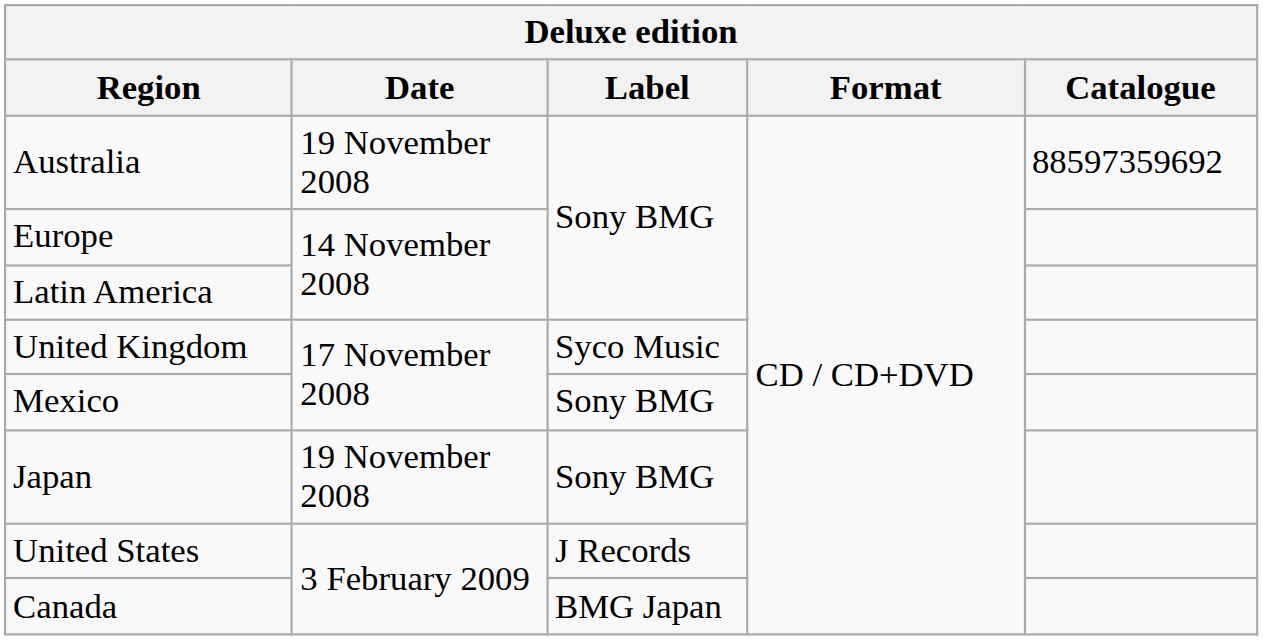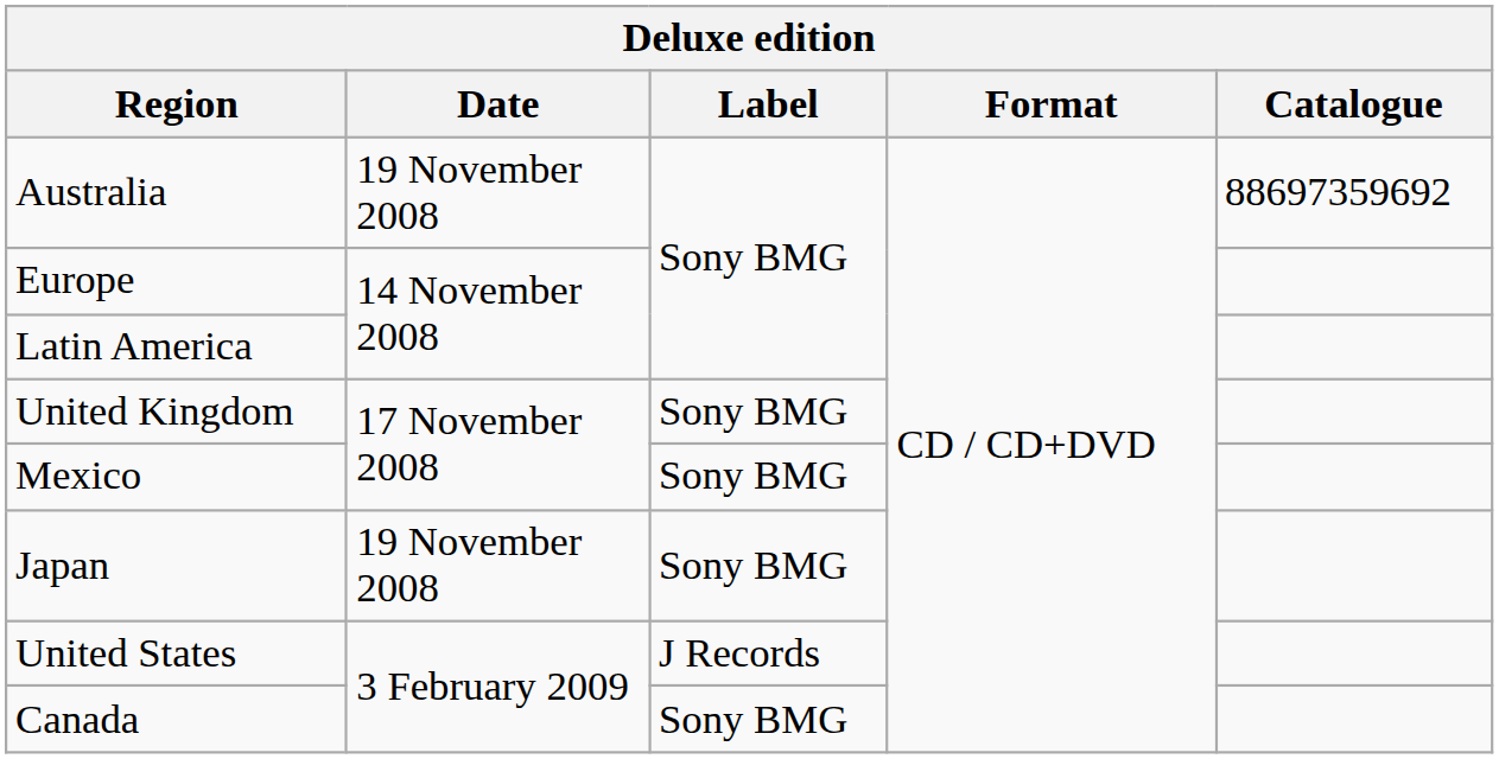 <table class="wikitable">
 <tr>
 <th colspan="5">Deluxe edition</th>
 </tr>
 <tr>
 <th width=125>Region</th>
 <th width=110>Date</th>
 <th width=85>Label</th>
 <th width=120>Format</th>
 <th width=100>Catalogue</th>
 </tr>
 <tr>
 <td>Australia</td>
 <td>19 November 2008</td>
 <td rowspan=3>Sony BMG</td>
 <td rowspan=8>CD / CD+DVD</td>
-<td>88597359692</td>
+<td>88697359692</td>
 </tr>
 <tr>
 <td>Europe</td>
 <td rowspan=2>14 November 2008</td>
 <td></td>
 </tr>
 <tr>
 <td>Latin America</td>
 <td></td>
 </tr>
 <tr>
 <td>United Kingdom</td>
 <td rowspan=2>17 November 2008</td>
-<td>Syco Music</td>
+<td>Sony BMG</td>
 <td></td>
 </tr>
 <tr>
 <td>Mexico</td>
 <td>Sony BMG</td>
 <td></td>
 </tr>
 <tr>
 <td>Japan</td>
 <td>19 November 2008</td>
 <td>Sony BMG</td>
 <td></td>
 </tr>
 <tr>
 <td>United States</td>
 <td rowspan=2>3 February 2009</td>
 <td>J Records</td>
 <td></td>
 </tr>
 <tr>
 <td>Canada</td>
-<td>BMG Japan</td>
+<td>Sony BMG</td>
 </tr>
 </table>
